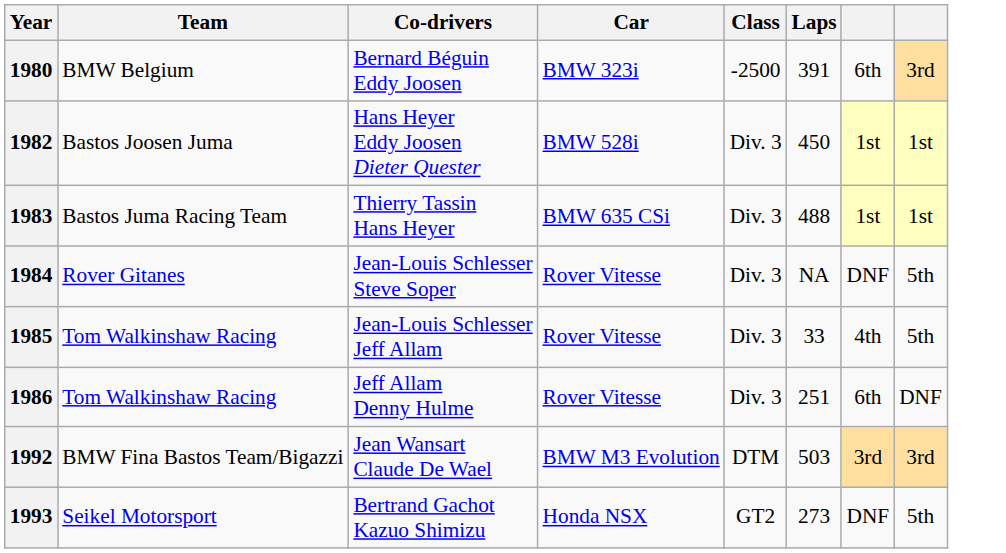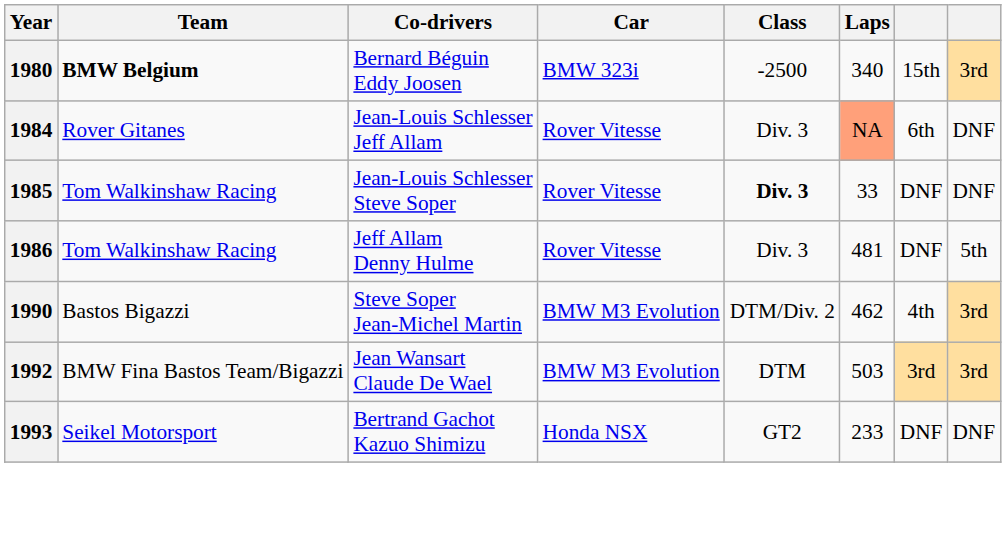 <table class="wikitable" style="text-align:center; font-size:90%">
 <tr>
 <th>Year</th>
 <th>Team</th>
 <th>Co-drivers</th>
 <th>Car</th>
 <th>Class</th>
 <th>Laps</th>
 <th></th>
 <th></th>
 </tr>
 <tr>
 <th>1980</th>
-<td align="left"> BMW Belgium</td>
+<td align="left"><strong> BMW Belgium</strong></td>
 <td align="left"> <a href='#'>Bernard Béguin</a><br> <a href='#'>Eddy Joosen</a></td>
 <td align="left"><a href='#'>BMW 323i</a></td>
 <td>-2500</td>
-<td>391</td>
-<td>6th</td>
+<td>340</td>
+<td>15th</td>
 <td style="text-align:center; background:#ffdf9f;">3rd</td>
-</tr>
-<tr>
-<th>1982</th>
-<td align="left"> Bastos Joosen Juma</td>
-<td align="left"> <a href='#'>Hans Heyer</a><br> <a href='#'>Eddy Joosen</a><br> <em><a href='#'>Dieter Quester</a></em></td>
-<td align="left"><a href='#'>BMW 528i</a></td>
-<td>Div. 3</td>
-<td>450</td>
-<td style="background:#ffffbf;">1st</td>
-<td style="background:#ffffbf;">1st</td>
-</tr>
-<tr>
-<th>1983</th>
-<td align="left"> Bastos Juma Racing Team</td>
-<td align="left"> <a href='#'>Thierry Tassin</a><br> <a href='#'>Hans Heyer</a></td>
-<td align="left"><a href='#'>BMW 635 CSi</a></td>
-<td>Div. 3</td>
-<td>488</td>
-<td style="background:#ffffbf;">1st</td>
-<td style="background:#ffffbf;">1st</td>
 </tr>
 <tr>
 <th>1984</th>
 <td align="left"> <a href='#'>Rover Gitanes</a></td>
-<td align="left"> <a href='#'>Jean-Louis Schlesser</a><br> <a href='#'>Steve Soper</a></td>
+<td align="left"> <a href='#'>Jean-Louis Schlesser</a><br> <a href='#'>Jeff Allam</a></td>
 <td align="left"><a href='#'>Rover Vitesse</a></td>
 <td>Div. 3</td>
-<td>NA</td>
+<td style="background: lightsalmon;">NA</td>
+<td>6th</td>
 <td>DNF</td>
-<td>5th</td>
 </tr>
 <tr>
 <th>1985</th>
 <td align="left"> <a href='#'>Tom Walkinshaw Racing</a></td>
-<td align="left"> <a href='#'>Jean-Louis Schlesser</a><br> <a href='#'>Jeff Allam</a></td>
+<td align="left"> <a href='#'>Jean-Louis Schlesser</a><br> <a href='#'>Steve Soper</a></td>
 <td align="left"><a href='#'>Rover Vitesse</a></td>
-<td>Div. 3</td>
+<td><strong>Div. 3</strong></td>
 <td>33</td>
-<td>4th</td>
-<td>5th</td>
+<td>DNF</td>
+<td>DNF</td>
 </tr>
 <tr>
 <th>1986</th>
 <td align="left"> <a href='#'>Tom Walkinshaw Racing</a></td>
 <td align="left"> <a href='#'>Jeff Allam</a><br> <a href='#'>Denny Hulme</a></td>
 <td align="left"><a href='#'>Rover Vitesse</a></td>
 <td>Div. 3</td>
-<td>251</td>
-<td>6th</td>
+<td>481</td>
 <td>DNF</td>
+<td>5th</td>
+</tr>
+<tr>
+<th>1990</th>
+<td align="left"> Bastos Bigazzi</td>
+<td align="left"> <a href='#'>Steve Soper</a><br> <a href='#'>Jean-Michel Martin</a></td>
+<td align="left"><a href='#'>BMW M3 Evolution</a></td>
+<td>DTM/Div. 2</td>
+<td>462</td>
+<td>4th</td>
+<td style="text-align:center; background:#ffdf9f;">3rd</td>
 </tr>
 <tr>
 <th>1992</th>
 <td align="left"> BMW Fina Bastos Team/Bigazzi</td>
 <td align="left"> <a href='#'>Jean Wansart</a><br> <a href='#'>Claude De Wael</a></td>
 <td align="left"><a href='#'>BMW M3 Evolution</a></td>
 <td>DTM</td>
 <td>503</td>
 <td style="text-align:center; background:#ffdf9f;">3rd</td>
 <td style="text-align:center; background:#ffdf9f;">3rd</td>
 </tr>
 <tr>
 <th>1993</th>
 <td align="left"> <a href='#'>Seikel Motorsport</a></td>
 <td align="left"> <a href='#'>Bertrand Gachot</a><br> <a href='#'>Kazuo Shimizu</a></td>
 <td align="left"><a href='#'>Honda NSX</a></td>
 <td>GT2</td>
-<td>273</td>
+<td>233</td>
 <td>DNF</td>
-<td>5th</td>
+<td>DNF</td>
 </tr>
 </table>
